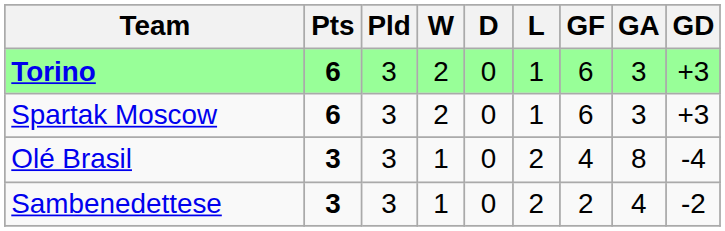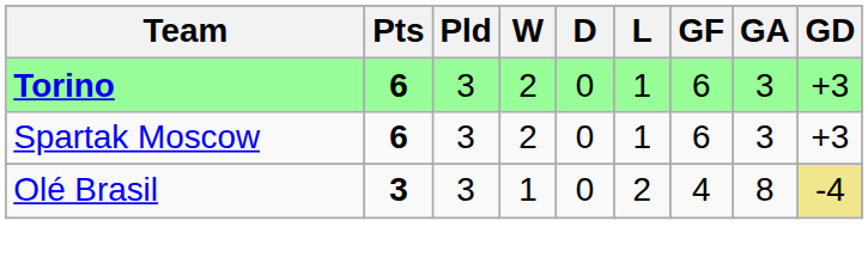 <table class=wikitable style="text-align:center">
 <tr>
 <th width=165>Team</th>
 <th width=20>Pts</th>
 <th width=20>Pld</th>
 <th width=20>W</th>
 <th width=20>D</th>
 <th width=20>L</th>
 <th width=20>GF</th>
 <th width=20>GA</th>
 <th width=20>GD</th>
 </tr>
 <tr |- align=center style="background:#98FF98;">
 <td style="text-align:left"> <strong><a href='#'>Torino</a></strong></td>
 <td><strong>6</strong></td>
 <td>3</td>
 <td>2</td>
 <td>0</td>
 <td>1</td>
 <td>6</td>
 <td>3</td>
 <td>+3</td>
 </tr>
 <tr>
 <td style="text-align:left"> <a href='#'>Spartak Moscow</a></td>
 <td><strong>6</strong></td>
 <td>3</td>
 <td>2</td>
 <td>0</td>
 <td>1</td>
 <td>6</td>
 <td>3</td>
 <td>+3</td>
 </tr>
 <tr>
 <td style="text-align:left"> <a href='#'>Olé Brasil</a></td>
 <td><strong>3</strong></td>
 <td>3</td>
 <td>1</td>
 <td>0</td>
 <td>2</td>
 <td>4</td>
 <td>8</td>
-<td>-4</td>
-</tr>
-<tr>
-<td style="text-align:left"> <a href='#'>Sambenedettese</a></td>
-<td><strong>3</strong></td>
-<td>3</td>
-<td>1</td>
-<td>0</td>
-<td>2</td>
-<td>2</td>
-<td>4</td>
-<td>-2</td>
+<td style="background: khaki;">-4</td>
 </tr>
 </table>
